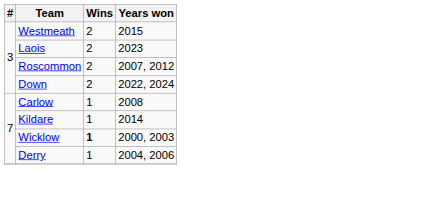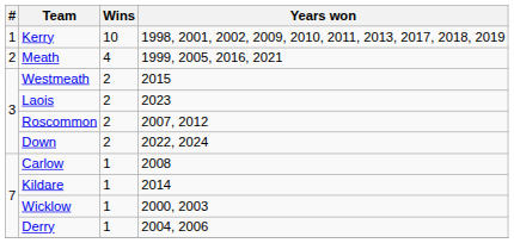 <table class="wikitable">
 <tr>
 <th>#</th>
 <th>Team</th>
 <th>Wins</th>
 <th>Years won</th>
+</tr>
+<tr>
+<td>1</td>
+<td> <a href='#'>Kerry</a></td>
+<td>10</td>
+<td>1998, 2001, 2002, 2009, 2010, 2011, 2013, 2017, 2018, 2019</td>
+</tr>
+<tr>
+<td>2</td>
+<td> <a href='#'>Meath</a></td>
+<td>4</td>
+<td>1999, 2005, 2016, 2021</td>
 </tr>
 <tr>
 <td rowspan="4">3</td>
 <td> <a href='#'>Westmeath</a></td>
 <td>2</td>
 <td>2015</td>
 </tr>
 <tr>
 <td> <a href='#'>Laois</a></td>
 <td>2</td>
 <td>2023</td>
 </tr>
 <tr>
 <td> <a href='#'>Roscommon</a></td>
 <td>2</td>
 <td>2007, 2012</td>
 </tr>
 <tr>
 <td> <a href='#'>Down</a></td>
 <td>2</td>
 <td>2022, 2024</td>
 </tr>
 <tr>
 <td rowspan="4">7</td>
 <td> <a href='#'>Carlow</a></td>
 <td>1</td>
 <td>2008</td>
 </tr>
 <tr>
 <td> <a href='#'>Kildare</a></td>
 <td>1</td>
 <td>2014</td>
 </tr>
 <tr>
 <td> <a href='#'>Wicklow</a></td>
-<td><strong>1</strong></td>
+<td>1</td>
 <td>2000, 2003</td>
 </tr>
 <tr>
 <td> <a href='#'>Derry</a></td>
 <td>1</td>
 <td>2004, 2006</td>
 </tr>
 <tr>
 </tr>
 </table>
